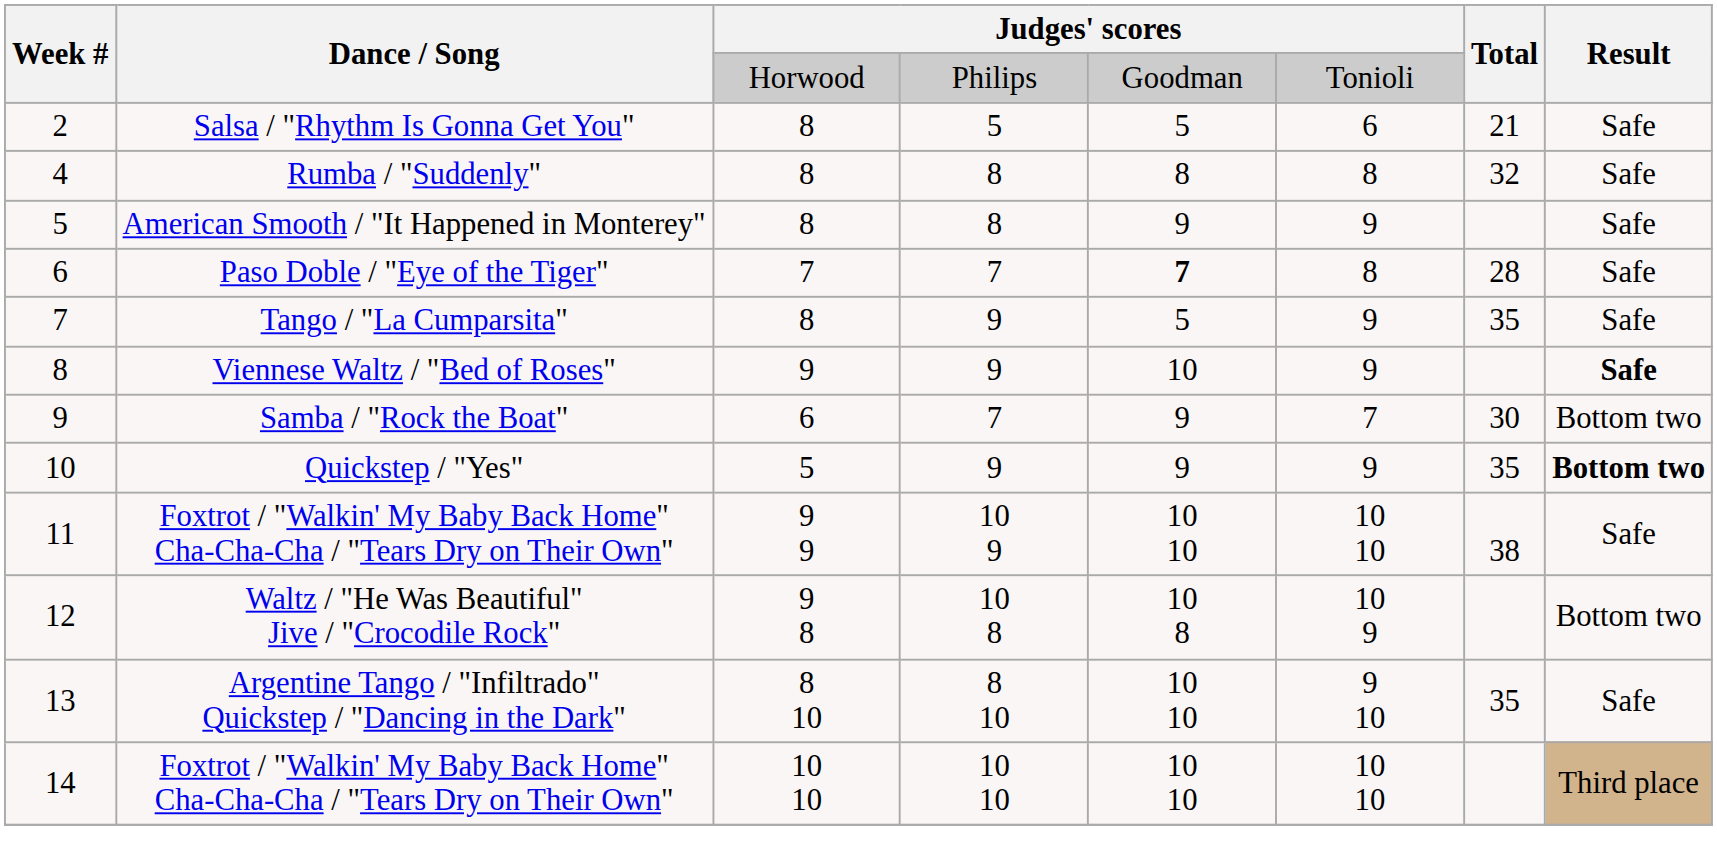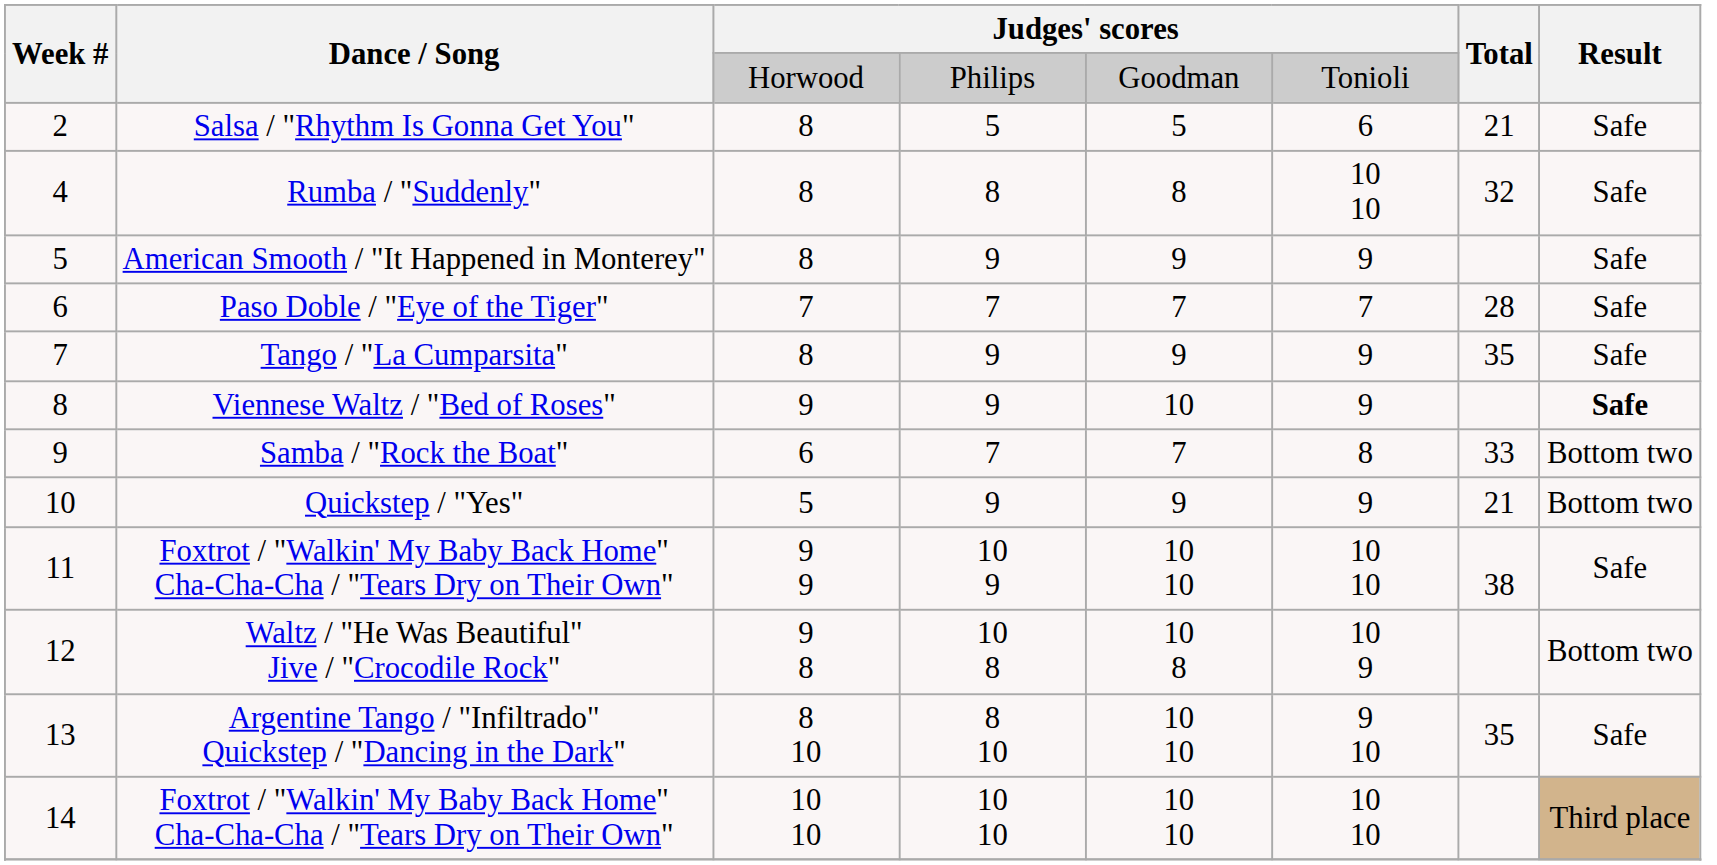 <table class="wikitable collapsible collapsed">
 <tr style="text-align:Center; background:#ccc;">
 <th rowspan="2">Week #</th>
 <th rowspan="2">Dance / Song</th>
 <th colspan="4">Judges' scores</th>
 <th rowspan="2">Total</th>
 <th rowspan="2">Result</th>
 </tr>
 <tr style="text-align:center; background:#ccc;">
 <td style="width:11%; ">Horwood</td>
 <td style="width:11%; ">Philips</td>
 <td style="width:11%; ">Goodman</td>
 <td style="width:11%; ">Tonioli</td>
 </tr>
 <tr style="text-align: center; background:#faf6f6;">
 <td>2</td>
 <td><a href='#'>Salsa</a> / "<a href='#'>Rhythm Is Gonna Get You</a>"</td>
 <td>8</td>
 <td>5</td>
 <td>5</td>
 <td>6</td>
 <td>21</td>
 <td>Safe</td>
 </tr>
 <tr style="text-align: center; background:#faf6f6;">
 <td>4</td>
 <td><a href='#'>Rumba</a> / "<a href='#'>Suddenly</a>"</td>
 <td>8</td>
 <td>8</td>
 <td>8</td>
-<td>8</td>
+<td>10<br>10</td>
 <td>32</td>
 <td>Safe</td>
 </tr>
 <tr style="text-align: center; background:#faf6f6;">
 <td>5</td>
 <td><a href='#'>American Smooth</a> / "It Happened in Monterey"</td>
 <td>8</td>
-<td>8</td>
+<td>9</td>
 <td>9</td>
 <td>9</td>
 <td></td>
 <td>Safe</td>
 </tr>
 <tr style="text-align: center; background:#faf6f6;">
 <td>6</td>
 <td><a href='#'>Paso Doble</a> / "<a href='#'>Eye of the Tiger</a>"</td>
 <td>7</td>
 <td>7</td>
-<td><strong>7</strong></td>
-<td>8</td>
+<td>7</td>
+<td>7</td>
 <td>28</td>
 <td>Safe</td>
 </tr>
 <tr style="text-align: center; background:#faf6f6;">
 <td>7</td>
 <td><a href='#'>Tango</a> / "<a href='#'>La Cumparsita</a>"</td>
 <td>8</td>
 <td>9</td>
-<td>5</td>
+<td>9</td>
 <td>9</td>
 <td>35</td>
 <td>Safe</td>
 </tr>
 <tr style="text-align: center; background:#faf6f6;">
 <td>8</td>
 <td><a href='#'>Viennese Waltz</a> / "<a href='#'>Bed of Roses</a>"</td>
 <td>9</td>
 <td>9</td>
 <td>10</td>
 <td>9</td>
 <td></td>
 <td><strong>Safe</strong></td>
 </tr>
 <tr style="text-align: center; background:#faf6f6;">
 <td>9</td>
 <td><a href='#'>Samba</a> / "<a href='#'>Rock the Boat</a>"</td>
 <td>6</td>
 <td>7</td>
-<td>9</td>
 <td>7</td>
-<td>30</td>
+<td>8</td>
+<td>33</td>
 <td>Bottom two</td>
 </tr>
 <tr style="text-align: center; background:#faf6f6;">
 <td>10</td>
 <td><a href='#'>Quickstep</a> / "Yes"</td>
 <td>5</td>
 <td>9</td>
 <td>9</td>
 <td>9</td>
-<td>35</td>
-<td><strong>Bottom two</strong></td>
+<td>21</td>
+<td>Bottom two</td>
 </tr>
 <tr style="text-align: center; background:#faf6f6;">
 <td>11</td>
 <td><a href='#'>Foxtrot</a> / "<a href='#'>Walkin' My Baby Back Home</a>"<br><a href='#'>Cha-Cha-Cha</a> / "<a href='#'>Tears Dry on Their Own</a>"</td>
 <td>9<br>9</td>
 <td>10<br>9</td>
 <td>10<br>10</td>
 <td>10<br>10</td>
 <td><br>38</td>
 <td>Safe</td>
 </tr>
 <tr style="text-align: center; background:#faf6f6;">
 <td>12</td>
 <td><a href='#'>Waltz</a> / "He Was Beautiful"<br><a href='#'>Jive</a> / "<a href='#'>Crocodile Rock</a>"</td>
 <td>9<br>8</td>
 <td>10<br>8</td>
 <td>10<br>8</td>
 <td>10<br>9</td>
 <td><br></td>
 <td>Bottom two</td>
 </tr>
 <tr style="text-align: center; background:#faf6f6;">
 <td>13</td>
 <td><a href='#'>Argentine Tango</a> / "Infiltrado"<br><a href='#'>Quickstep</a> / "<a href='#'>Dancing in the Dark</a>"</td>
 <td>8<br>10</td>
 <td>8<br>10</td>
 <td>10<br>10</td>
 <td>9<br>10</td>
 <td>35<br></td>
 <td>Safe</td>
 </tr>
 <tr style="text-align: center; background:#faf6f6;">
 <td>14</td>
 <td><a href='#'>Foxtrot</a> / "<a href='#'>Walkin' My Baby Back Home</a>"<br><a href='#'>Cha-Cha-Cha</a> / "<a href='#'>Tears Dry on Their Own</a>"</td>
 <td>10<br>10</td>
 <td>10<br>10</td>
 <td>10<br>10</td>
 <td>10<br>10</td>
 <td><br></td>
 <td style="background:tan;">Third place</td>
 </tr>
 <tr style="text-align: center; background:#faf6f6;">
 </tr>
 <tr>
 </tr>
 </table>
